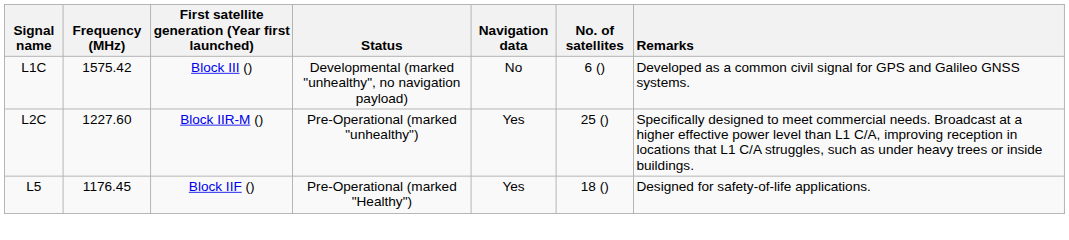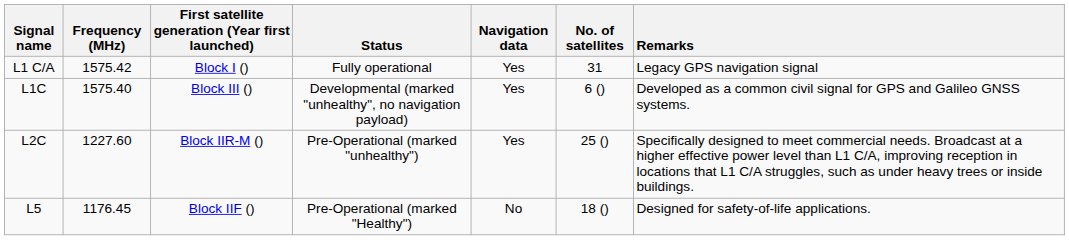 <table class="wikitable">
 <tr style="vertical-align: bottom;">
 <th>Signal name</th>
 <th>Frequency (MHz)</th>
 <th>First satellite generation (Year first launched)</th>
 <th>Status</th>
 <th>Navigation data</th>
 <th>No. of satellites</th>
 <th style="text-align: left;">Remarks</th>
 </tr>
 <tr style="vertical-align: top; text-align: center;">
+<td>L1 C/A</td>
+<td>1575.42</td>
+<td><a href='#'> Block I</a> ()</td>
+<td>Fully operational</td>
+<td>Yes</td>
+<td>31</td>
+<td style="text-align: left;">Legacy GPS navigation signal</td>
+</tr>
+<tr style="vertical-align: top; text-align: center;">
 <td>L1C</td>
-<td>1575.42</td>
+<td>1575.40</td>
 <td><a href='#'> Block III</a> ()</td>
 <td>Developmental (marked "unhealthy", no navigation payload)</td>
-<td>No</td>
+<td>Yes</td>
 <td>6 ()</td>
 <td style="text-align: left;">Developed as a common civil signal for GPS and Galileo GNSS systems.</td>
 </tr>
 <tr style="vertical-align: top; text-align: center;">
 <td>L2C</td>
 <td>1227.60</td>
 <td><a href='#'> Block IIR-M</a> ()</td>
 <td>Pre-Operational (marked "unhealthy")</td>
 <td>Yes</td>
 <td>25 ()</td>
 <td style="text-align: left;">Specifically designed to meet commercial needs. Broadcast at a higher effective power level than L1 C/A, improving reception in locations that L1 C/A struggles, such as under heavy trees or inside buildings.</td>
 </tr>
 <tr style="vertical-align: top; text-align: center;">
 <td>L5</td>
 <td>1176.45</td>
 <td><a href='#'> Block IIF</a> ()</td>
 <td>Pre-Operational (marked "Healthy")</td>
-<td>Yes</td>
+<td>No</td>
 <td>18 ()</td>
 <td style="text-align: left;">Designed for safety-of-life applications.</td>
 </tr>
 </table>
